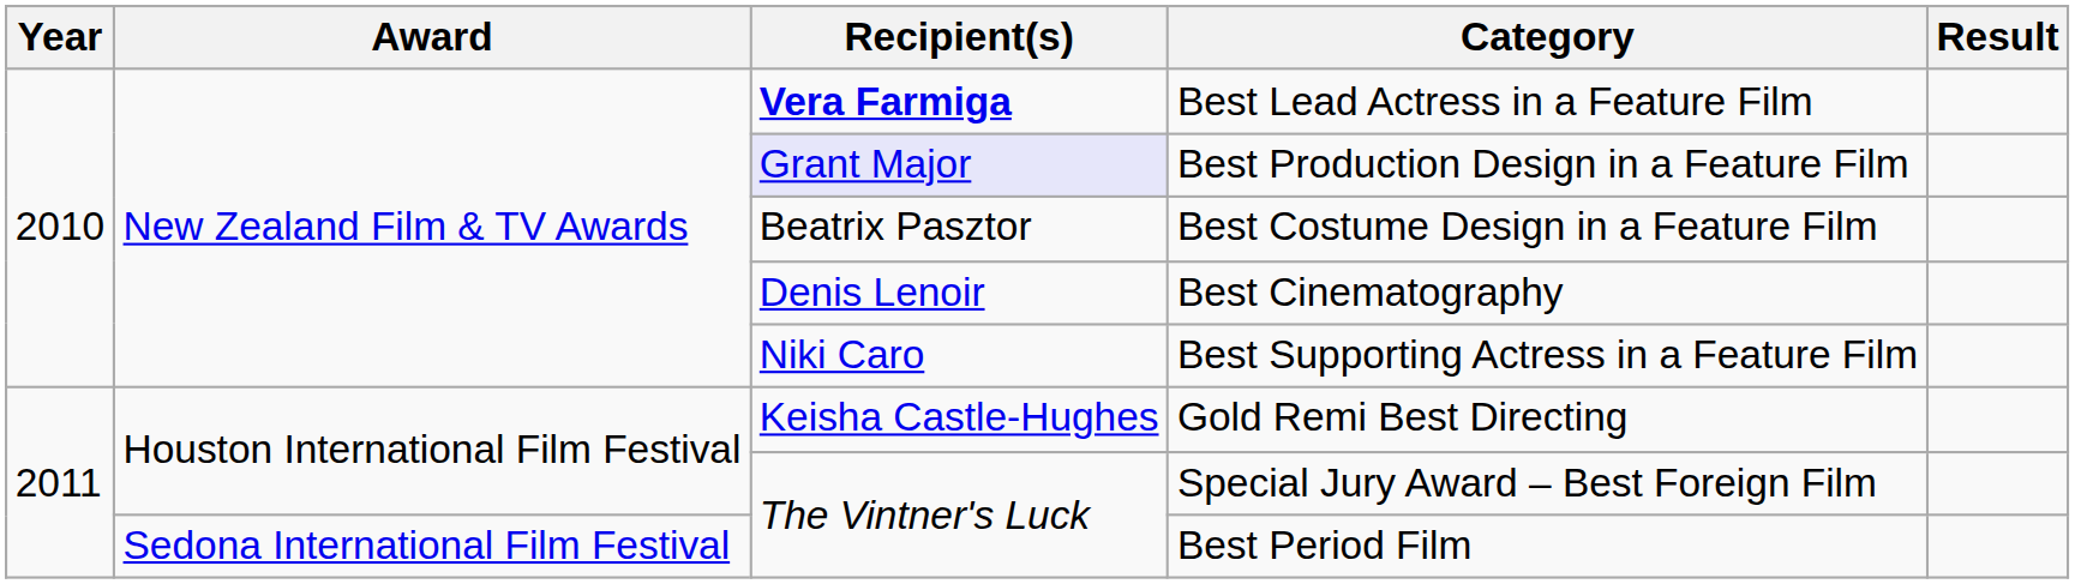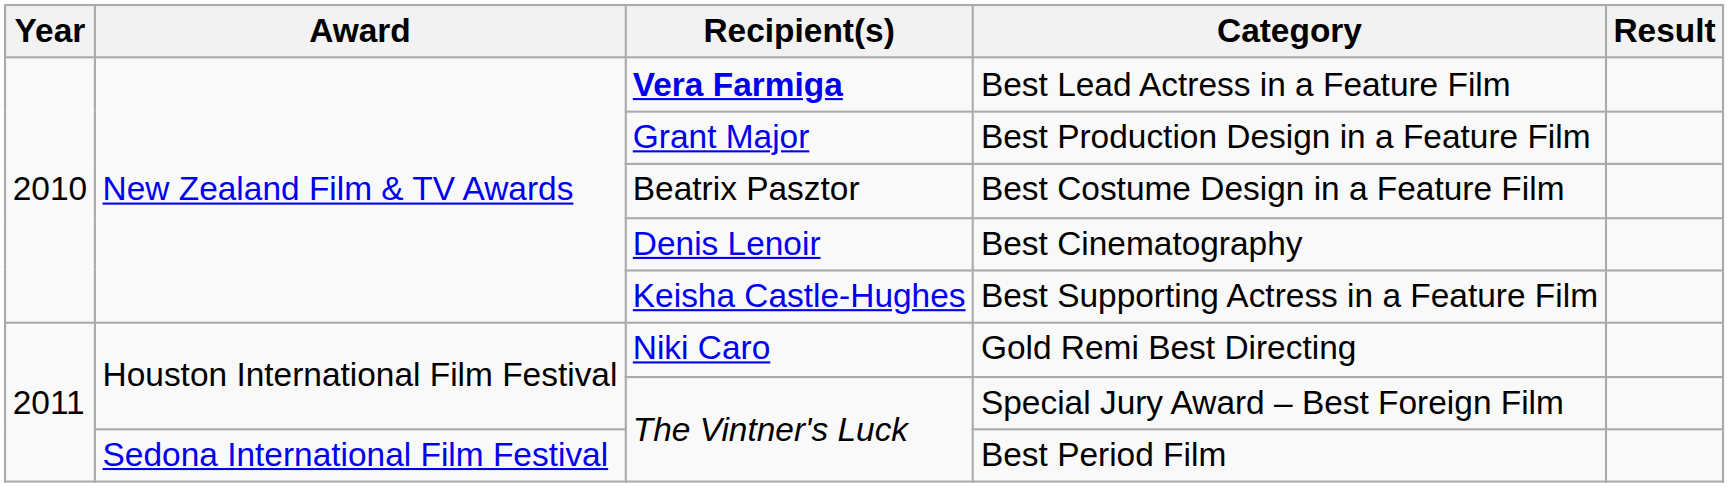 <table class="wikitable">
 <tr>
 <th>Year</th>
 <th>Award</th>
 <th>Recipient(s)</th>
 <th>Category</th>
 <th>Result</th>
 </tr>
 <tr>
 <td rowspan="5">2010</td>
 <td rowspan="5"><a href='#'>New Zealand Film & TV Awards</a></td>
 <td><strong><a href='#'>Vera Farmiga</a></strong></td>
 <td>Best Lead Actress in a Feature Film</td>
 <td></td>
 </tr>
 <tr>
-<td style="background: lavender;"><a href='#'>Grant Major</a></td>
+<td><a href='#'>Grant Major</a></td>
 <td>Best Production Design in a Feature Film</td>
 <td></td>
 </tr>
 <tr>
 <td>Beatrix Pasztor</td>
 <td>Best Costume Design in a Feature Film</td>
 <td></td>
 </tr>
 <tr>
 <td><a href='#'>Denis Lenoir</a></td>
 <td>Best Cinematography</td>
 <td></td>
 </tr>
 <tr>
-<td><a href='#'>Niki Caro</a></td>
+<td><a href='#'>Keisha Castle-Hughes</a></td>
 <td>Best Supporting Actress in a Feature Film</td>
 <td></td>
 </tr>
 <tr>
 <td rowspan="3">2011</td>
 <td rowspan="2">Houston International Film Festival</td>
-<td><a href='#'>Keisha Castle-Hughes</a></td>
+<td><a href='#'>Niki Caro</a></td>
 <td>Gold Remi Best Directing</td>
 <td></td>
 </tr>
 <tr>
 <td rowspan="2"><em>The Vintner's Luck</em></td>
 <td>Special Jury Award – Best Foreign Film</td>
 <td></td>
 </tr>
 <tr>
 <td><a href='#'>Sedona International Film Festival</a></td>
 <td>Best Period Film</td>
 <td></td>
 </tr>
 </table>
